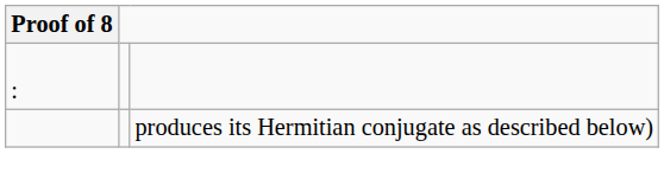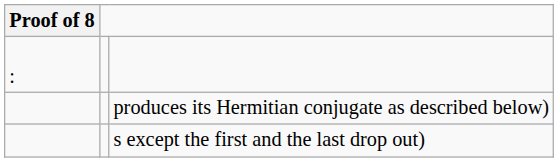 <table class="wikitable collapsible collapsed">
 <tr>
 <th>Proof of 8</th>
 </tr>
 <tr>
 <td><br>:</td>
 <td></td>
 <td></td>
 </tr>
 <tr>
 <td></td>
 <td></td>
 <td> produces its Hermitian conjugate as described below)</td>
 </tr>
+<tr>
+<td></td>
+<td></td>
+<td>s except the first and the last drop out)</td>
+</tr>
 </table>
